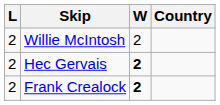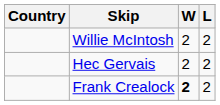 <table class="wikitable">
 <tr>
-<th>L</th>
+<th>Country</th>
 <th>Skip</th>
 <th>W</th>
-<th>Country</th>
+<th>L</th>
 </tr>
 <tr>
-<td>2</td>
+<td></td>
 <td><a href='#'>Willie McIntosh</a></td>
 <td>2</td>
-<td></td>
+<td>2</td>
 </tr>
 <tr>
+<td></td>
+<td><a href='#'>Hec Gervais</a></td>
 <td>2</td>
-<td><a href='#'>Hec Gervais</a></td>
-<td><strong>2</strong></td>
-<td></td>
+<td>2</td>
 </tr>
 <tr>
-<td>2</td>
+<td></td>
 <td><a href='#'>Frank Crealock</a></td>
 <td><strong>2</strong></td>
-<td></td>
+<td>2</td>
 </tr>
 </table>
